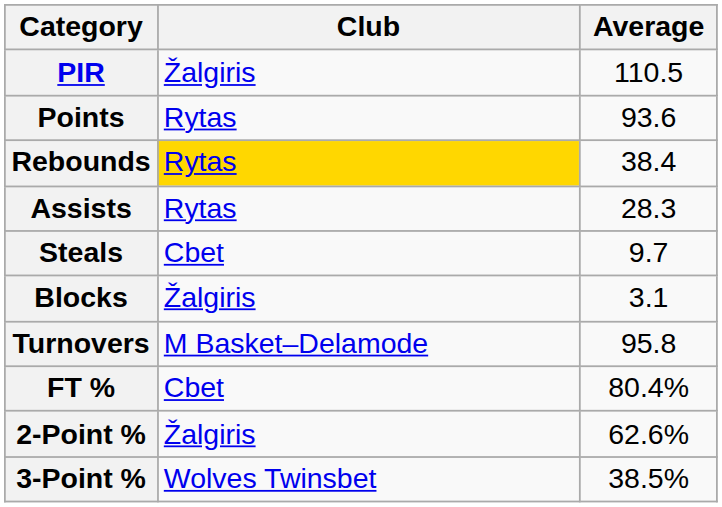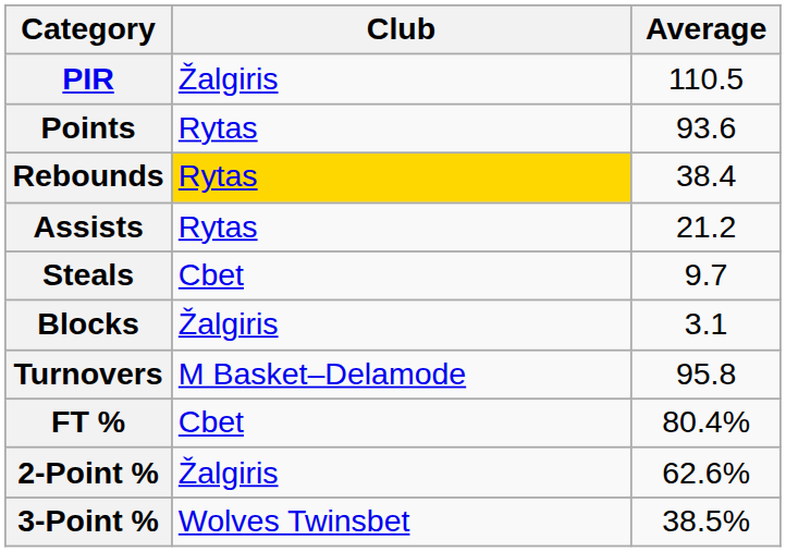 <table class="wikitable">
 <tr>
 <th>Category</th>
 <th width=230>Club</th>
 <th width=70>Average</th>
 </tr>
 <tr>
 <th><a href='#'>PIR</a></th>
 <td><a href='#'>Žalgiris</a></td>
 <td style="text-align: center;">110.5</td>
 </tr>
 <tr>
 <th>Points</th>
 <td><a href='#'>Rytas</a></td>
 <td style="text-align: center;">93.6</td>
 </tr>
 <tr>
 <th>Rebounds</th>
 <td style="background: gold;"><a href='#'>Rytas</a></td>
 <td style="text-align: center;">38.4</td>
 </tr>
 <tr>
 <th>Assists</th>
 <td><a href='#'>Rytas</a></td>
-<td style="text-align: center;">28.3</td>
+<td style="text-align: center;">21.2</td>
 </tr>
 <tr>
 <th>Steals</th>
 <td><a href='#'>Cbet</a></td>
 <td style="text-align: center;">9.7</td>
 </tr>
 <tr>
 <th>Blocks</th>
 <td><a href='#'>Žalgiris</a></td>
 <td style="text-align: center;">3.1</td>
 </tr>
 <tr>
 <th>Turnovers</th>
 <td><a href='#'>M Basket–Delamode</a></td>
 <td style="text-align: center;">95.8</td>
 </tr>
 <tr>
 <th>FT %</th>
 <td><a href='#'>Cbet</a></td>
 <td style="text-align: center;">80.4%</td>
 </tr>
 <tr>
 <th>2-Point %</th>
 <td><a href='#'>Žalgiris</a></td>
 <td style="text-align: center;">62.6%</td>
 </tr>
 <tr>
 <th>3-Point %</th>
 <td><a href='#'>Wolves Twinsbet</a></td>
 <td style="text-align: center;">38.5%</td>
 </tr>
 </table>
